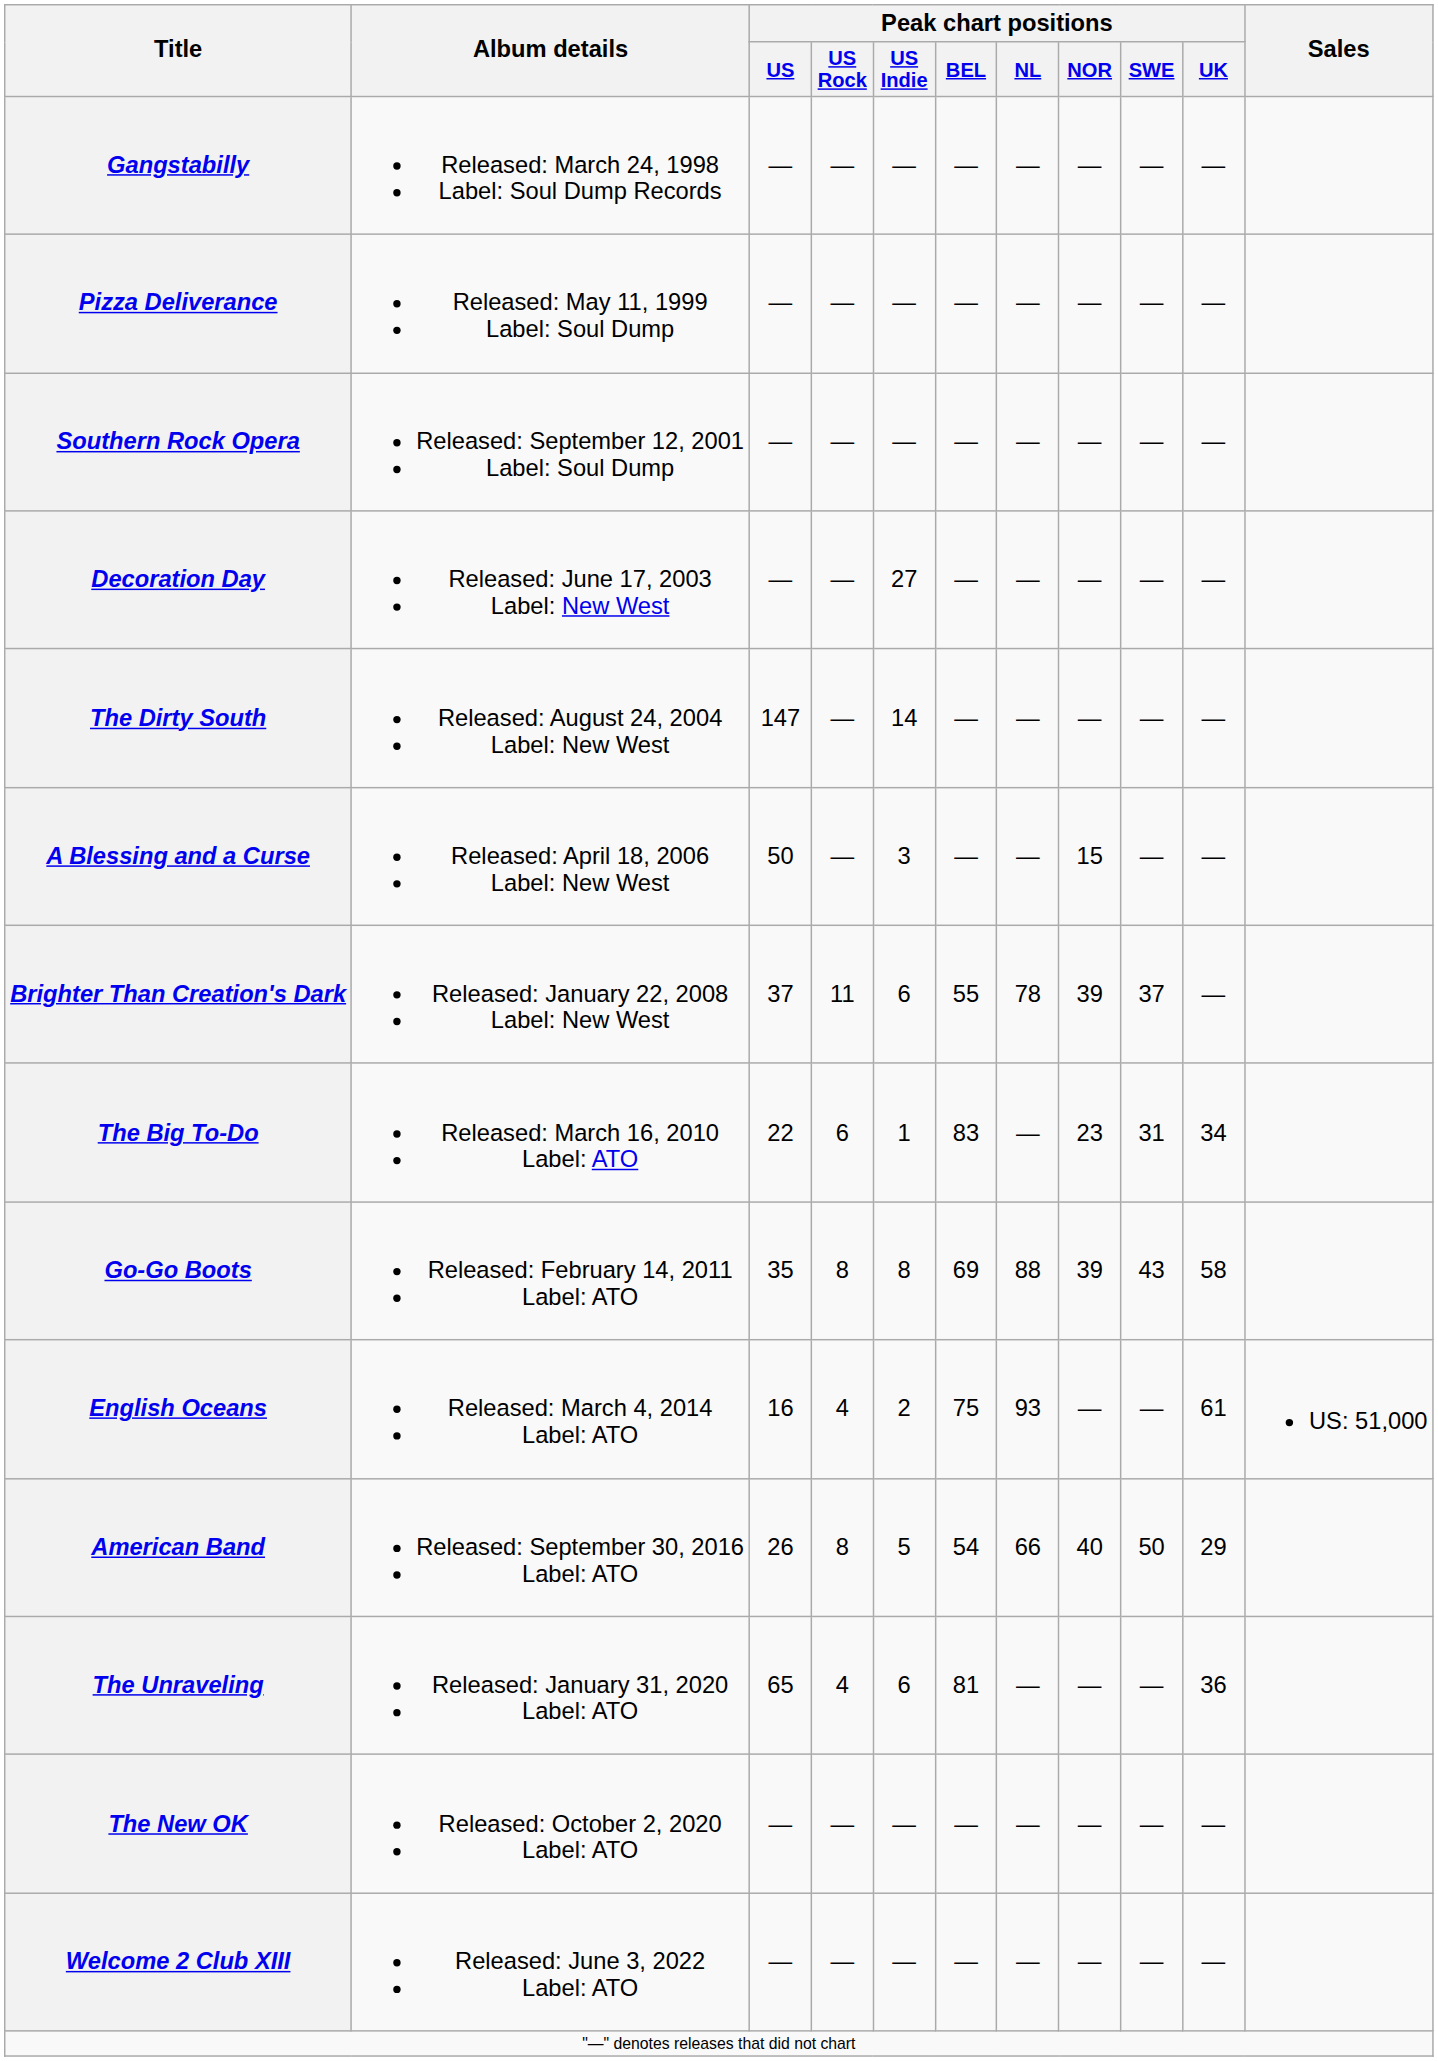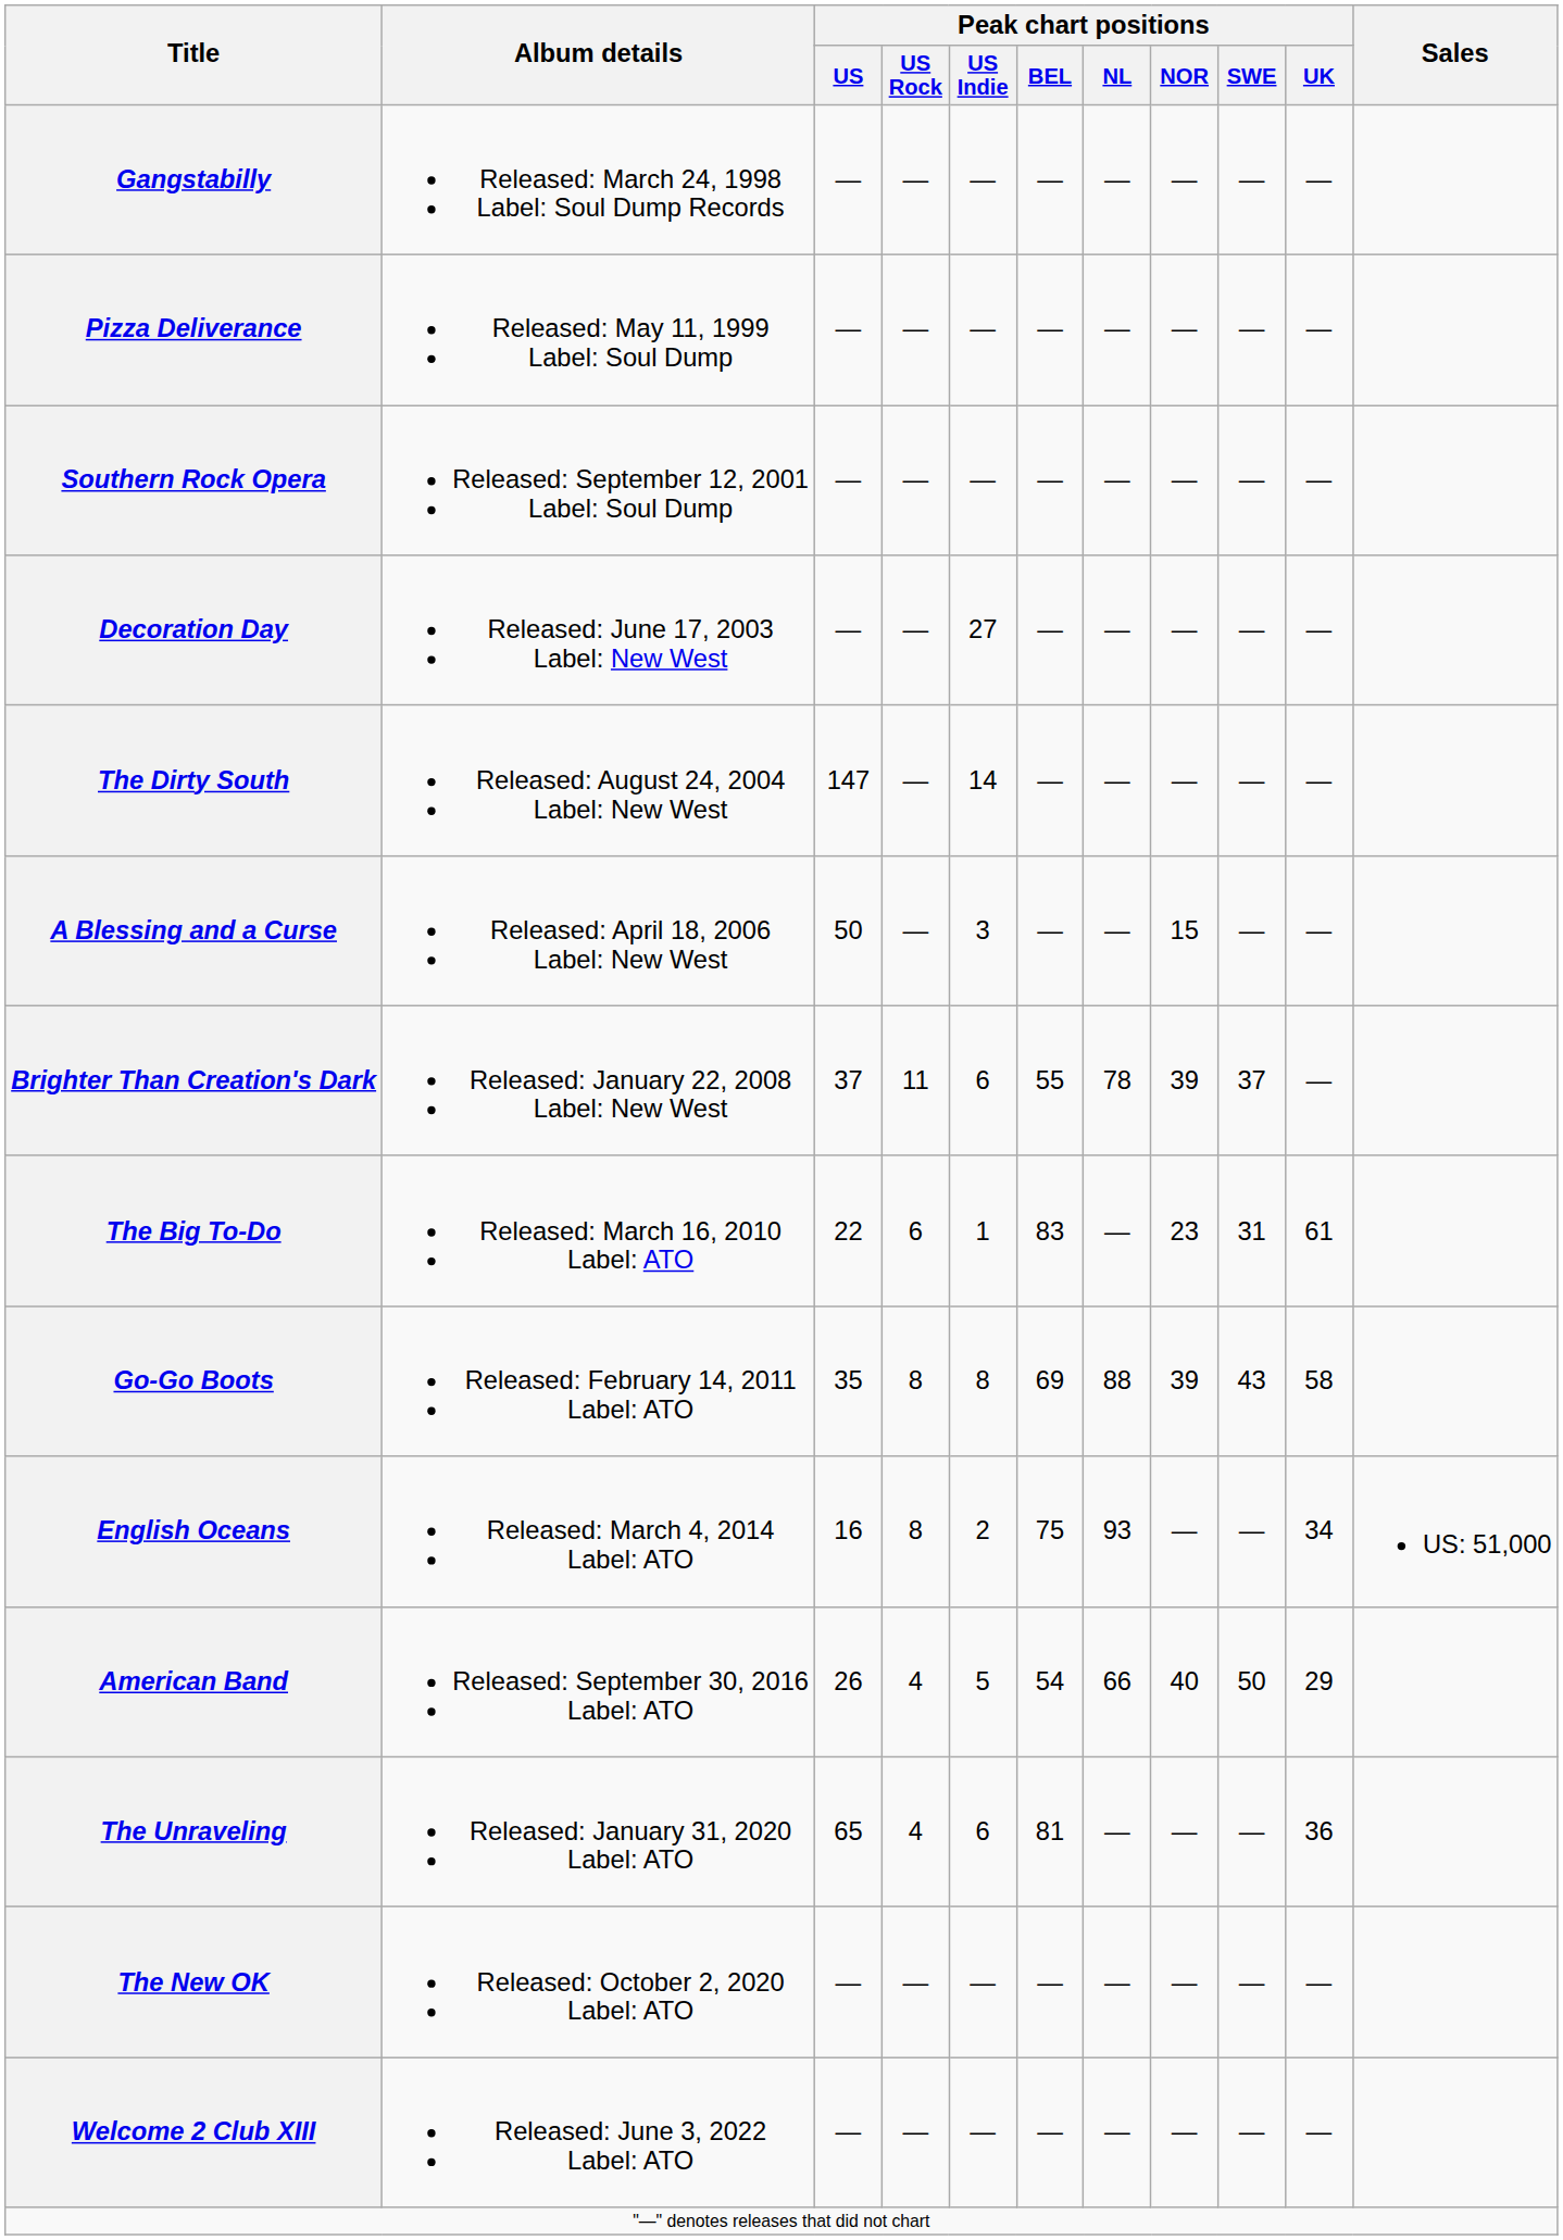 <table class="wikitable plainrowheaders" style="text-align:center;">
 <tr>
 <th scope="col" rowspan="2">Title</th>
 <th scope="col" rowspan="2">Album details</th>
 <th scope="col" colspan="8">Peak chart positions</th>
 <th scope="col" rowspan="2">Sales</th>
 </tr>
 <tr>
 <th style="width:2.6em;font-size:85%;"><a href='#'>US</a><br></th>
 <th style="width:2.6em;font-size:85%;"><a href='#'>US<br>Rock</a><br></th>
 <th style="width:2.6em;font-size:85%;"><a href='#'>US<br>Indie</a><br></th>
 <th style="width:2.6em;font-size:85%;"><a href='#'>BEL</a><br></th>
 <th style="width:2.6em;font-size:85%;"><a href='#'>NL</a><br></th>
 <th style="width:2.6em;font-size:85%;"><a href='#'>NOR</a><br></th>
 <th style="width:2.6em;font-size:85%;"><a href='#'>SWE</a><br></th>
 <th style="width:2.6em;font-size:85%;"><a href='#'>UK</a><br></th>
 </tr>
 <tr>
 <th scope="row"><em><a href='#'>Gangstabilly</a></em></th>
 <td><br><ul><li>Released: March 24, 1998</li><li>Label: Soul Dump Records</li></ul></td>
 <td>—</td>
 <td>—</td>
 <td>—</td>
 <td>—</td>
 <td>—</td>
 <td>—</td>
 <td>—</td>
 <td>—</td>
 <td></td>
 </tr>
 <tr>
 <th scope="row"><em><a href='#'>Pizza Deliverance</a></em></th>
 <td><br><ul><li>Released: May 11, 1999</li><li>Label: Soul Dump</li></ul></td>
 <td>—</td>
 <td>—</td>
 <td>—</td>
 <td>—</td>
 <td>—</td>
 <td>—</td>
 <td>—</td>
 <td>—</td>
 <td></td>
 </tr>
 <tr>
 <th scope="row"><em><a href='#'>Southern Rock Opera</a></em></th>
 <td><br><ul><li>Released: September 12, 2001</li><li>Label: Soul Dump</li></ul></td>
 <td>—</td>
 <td>—</td>
 <td>—</td>
 <td>—</td>
 <td>—</td>
 <td>—</td>
 <td>—</td>
 <td>—</td>
 <td></td>
 </tr>
 <tr>
 <th scope="row"><em><a href='#'>Decoration Day</a></em></th>
 <td><br><ul><li>Released: June 17, 2003</li><li>Label: <a href='#'>New West</a></li></ul></td>
 <td>—</td>
 <td>—</td>
 <td>27</td>
 <td>—</td>
 <td>—</td>
 <td>—</td>
 <td>—</td>
 <td>—</td>
 <td></td>
 </tr>
 <tr>
 <th scope="row"><em><a href='#'>The Dirty South</a></em></th>
 <td><br><ul><li>Released: August 24, 2004</li><li>Label: New West</li></ul></td>
 <td>147</td>
 <td>—</td>
 <td>14</td>
 <td>—</td>
 <td>—</td>
 <td>—</td>
 <td>—</td>
 <td>—</td>
 <td></td>
 </tr>
 <tr>
 <th scope="row"><em><a href='#'>A Blessing and a Curse</a></em></th>
 <td><br><ul><li>Released: April 18, 2006</li><li>Label: New West</li></ul></td>
 <td>50</td>
 <td>—</td>
 <td>3</td>
 <td>—</td>
 <td>—</td>
 <td>15</td>
 <td>—</td>
 <td>—</td>
 <td></td>
 </tr>
 <tr>
 <th scope="row"><em><a href='#'>Brighter Than Creation's Dark</a></em></th>
 <td><br><ul><li>Released: January 22, 2008</li><li>Label: New West</li></ul></td>
 <td>37</td>
 <td>11</td>
 <td>6</td>
 <td>55</td>
 <td>78</td>
 <td>39</td>
 <td>37</td>
 <td>—</td>
 <td></td>
 </tr>
 <tr>
 <th scope="row"><em><a href='#'>The Big To-Do</a></em></th>
 <td><br><ul><li>Released: March 16, 2010</li><li>Label: <a href='#'>ATO</a></li></ul></td>
 <td>22</td>
 <td>6</td>
 <td>1</td>
 <td>83</td>
 <td>—</td>
 <td>23</td>
 <td>31</td>
-<td>34</td>
+<td>61</td>
 <td></td>
 </tr>
 <tr>
 <th scope="row"><em><a href='#'>Go-Go Boots</a></em></th>
 <td><br><ul><li>Released: February 14, 2011</li><li>Label: ATO</li></ul></td>
 <td>35</td>
 <td>8</td>
 <td>8</td>
 <td>69</td>
 <td>88</td>
 <td>39</td>
 <td>43</td>
 <td>58</td>
 <td></td>
 </tr>
 <tr>
 <th scope="row"><em><a href='#'>English Oceans</a></em></th>
 <td><br><ul><li>Released: March 4, 2014</li><li>Label: ATO</li></ul></td>
 <td>16</td>
-<td>4</td>
+<td>8</td>
 <td>2</td>
 <td>75</td>
 <td>93</td>
 <td>—</td>
 <td>—</td>
-<td>61</td>
+<td>34</td>
 <td><br><ul><li>US: 51,000</li></ul></td>
 </tr>
 <tr>
 <th scope="row"><em><a href='#'>American Band</a></em></th>
 <td><br><ul><li>Released: September 30, 2016</li><li>Label: ATO</li></ul></td>
 <td>26</td>
-<td>8</td>
+<td>4</td>
 <td>5</td>
 <td>54</td>
 <td>66</td>
 <td>40<br></td>
 <td>50<br></td>
 <td>29</td>
 <td></td>
 </tr>
 <tr>
 <th scope="row"><em><a href='#'>The Unraveling</a></em></th>
 <td><br><ul><li>Released: January 31, 2020</li><li>Label: ATO</li></ul></td>
 <td>65</td>
 <td>4</td>
 <td>6</td>
 <td>81</td>
 <td>—</td>
 <td>—</td>
 <td>—</td>
 <td>36</td>
 <td></td>
 </tr>
 <tr>
 <th scope="row"><em><a href='#'>The New OK</a></em></th>
 <td><br><ul><li>Released: October 2, 2020</li><li>Label: ATO</li></ul></td>
 <td>—</td>
 <td>—</td>
 <td>—</td>
 <td>—</td>
 <td>—</td>
 <td>—</td>
 <td>—</td>
 <td>—</td>
 <td></td>
 </tr>
 <tr>
 <th scope="row"><em><a href='#'>Welcome 2 Club XIII</a></em></th>
 <td><br><ul><li>Released: June 3, 2022</li><li>Label: ATO</li></ul></td>
 <td>—</td>
 <td>—</td>
 <td>—</td>
 <td>—</td>
 <td>—</td>
 <td>—</td>
 <td>—</td>
 <td>—</td>
 <td></td>
 </tr>
 <tr>
 <td colspan="13" style="font-size:8pt">"—" denotes releases that did not chart</td>
 </tr>
 </table>
